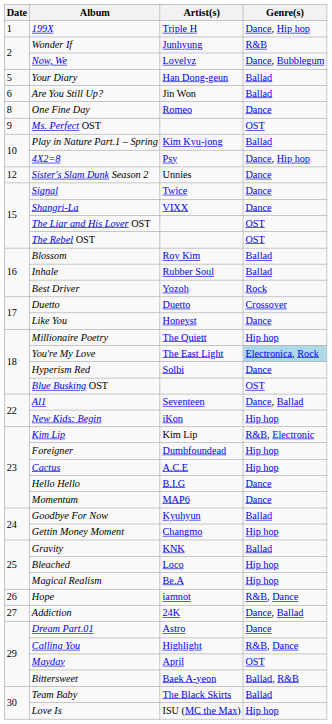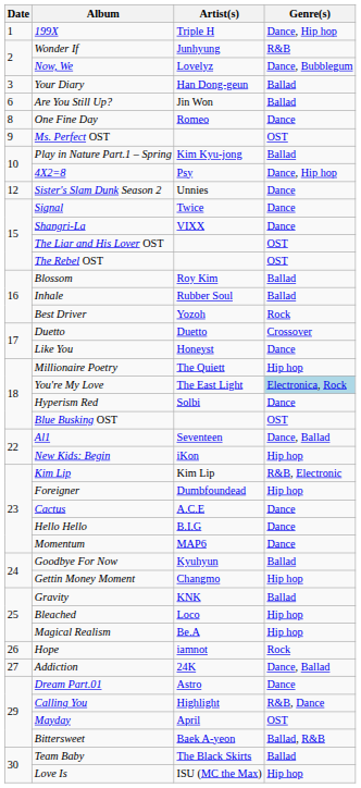 <table class="wikitable">
 <tr>
 <th>Date</th>
 <th>Album</th>
 <th>Artist(s)</th>
 <th>Genre(s)</th>
 </tr>
 <tr>
 <td>1</td>
 <td><em><a href='#'>199X</a></em></td>
 <td><a href='#'>Triple H</a></td>
 <td><a href='#'>Dance</a>, <a href='#'>Hip hop</a></td>
 </tr>
 <tr>
 <td rowspan="2">2</td>
 <td><em>Wonder If</em></td>
 <td><a href='#'>Junhyung</a></td>
 <td><a href='#'>R&B</a></td>
 </tr>
 <tr>
 <td><em><a href='#'>Now, We</a></em></td>
 <td><a href='#'>Lovelyz</a></td>
 <td><a href='#'>Dance</a>, <a href='#'>Bubblegum</a></td>
 </tr>
 <tr>
-<td>5</td>
+<td>3</td>
 <td><em>Your Diary</em></td>
 <td><a href='#'>Han Dong-geun</a></td>
 <td><a href='#'>Ballad</a></td>
 </tr>
 <tr>
 <td>6</td>
 <td><em>Are You Still Up?</em></td>
 <td>Jin Won</td>
 <td><a href='#'>Ballad</a></td>
 </tr>
 <tr>
 <td>8</td>
 <td><em>One Fine Day</em></td>
 <td><a href='#'>Romeo</a></td>
 <td><a href='#'>Dance</a></td>
 </tr>
 <tr>
 <td>9</td>
 <td><em><a href='#'>Ms. Perfect</a></em> OST</td>
 <td></td>
 <td><a href='#'>OST</a></td>
 </tr>
 <tr>
 <td rowspan="2">10</td>
 <td><em>Play in Nature Part.1 – Spring</em></td>
 <td><a href='#'>Kim Kyu-jong</a></td>
 <td><a href='#'>Ballad</a></td>
 </tr>
 <tr>
 <td><em><a href='#'>4X2=8</a></em></td>
 <td><a href='#'>Psy</a></td>
 <td><a href='#'>Dance</a>, <a href='#'>Hip hop</a></td>
 </tr>
 <tr>
 <td>12</td>
 <td><em><a href='#'>Sister's Slam Dunk</a> Season 2</em></td>
 <td>Unnies</td>
 <td><a href='#'>Dance</a></td>
 </tr>
 <tr>
 <td rowspan="4">15</td>
 <td><em><a href='#'>Signal</a></em></td>
 <td><a href='#'>Twice</a></td>
 <td><a href='#'>Dance</a></td>
 </tr>
 <tr>
 <td><em><a href='#'>Shangri-La</a></em></td>
 <td><a href='#'>VIXX</a></td>
 <td><a href='#'>Dance</a></td>
 </tr>
 <tr>
 <td><em><a href='#'>The Liar and His Lover</a></em> OST</td>
 <td></td>
 <td><a href='#'>OST</a></td>
 </tr>
 <tr>
 <td><em><a href='#'>The Rebel</a></em> OST</td>
 <td></td>
 <td><a href='#'>OST</a></td>
 </tr>
 <tr>
 <td rowspan="3">16</td>
 <td><em>Blossom</em></td>
 <td><a href='#'>Roy Kim</a></td>
 <td><a href='#'>Ballad</a></td>
 </tr>
 <tr>
 <td><em>Inhale</em></td>
 <td><a href='#'>Rubber Soul</a></td>
 <td><a href='#'>Ballad</a></td>
 </tr>
 <tr>
 <td><em>Best Driver</em></td>
 <td><a href='#'>Yozoh</a></td>
 <td><a href='#'>Rock</a></td>
 </tr>
 <tr>
 <td rowspan="2">17</td>
 <td><em>Duetto</em></td>
 <td><a href='#'>Duetto</a></td>
 <td><a href='#'>Crossover</a></td>
 </tr>
 <tr>
 <td><em>Like You</em></td>
 <td><a href='#'>Honeyst</a></td>
 <td><a href='#'>Dance</a></td>
 </tr>
 <tr>
 <td rowspan="4">18</td>
 <td><em>Millionaire Poetry</em></td>
 <td><a href='#'>The Quiett</a></td>
 <td><a href='#'>Hip hop</a></td>
 </tr>
 <tr>
 <td><em>You're My Love</em></td>
 <td><a href='#'>The East Light</a></td>
 <td style="background: lightblue;"><a href='#'>Electronica</a>, <a href='#'>Rock</a></td>
 </tr>
 <tr>
 <td><em>Hyperism Red</em></td>
 <td><a href='#'>Solbi</a></td>
 <td><a href='#'>Dance</a></td>
 </tr>
 <tr>
 <td><em><a href='#'>Blue Busking</a></em> OST</td>
 <td></td>
 <td><a href='#'>OST</a></td>
 </tr>
 <tr>
 <td rowspan="2">22</td>
 <td><em><a href='#'>Al1</a></em></td>
 <td><a href='#'>Seventeen</a></td>
 <td><a href='#'>Dance</a>, <a href='#'>Ballad</a></td>
 </tr>
 <tr>
 <td><em><a href='#'>New Kids: Begin</a></em></td>
 <td><a href='#'>iKon</a></td>
 <td><a href='#'>Hip hop</a></td>
 </tr>
 <tr>
 <td rowspan="5">23</td>
 <td><em><a href='#'>Kim Lip</a></em></td>
 <td>Kim Lip</td>
 <td><a href='#'>R&B</a>, <a href='#'>Electronic</a></td>
 </tr>
 <tr>
 <td><em>Foreigner</em></td>
 <td><a href='#'>Dumbfoundead</a></td>
 <td><a href='#'>Hip hop</a></td>
 </tr>
 <tr>
 <td><em><a href='#'>Cactus</a></em></td>
 <td><a href='#'>A.C.E</a></td>
-<td><a href='#'>Hip hop</a></td>
+<td><a href='#'>Dance</a></td>
 </tr>
 <tr>
 <td><em>Hello Hello</em></td>
 <td><a href='#'>B.I.G</a></td>
 <td><a href='#'>Dance</a></td>
 </tr>
 <tr>
 <td><em>Momentum</em></td>
 <td><a href='#'>MAP6</a></td>
 <td><a href='#'>Dance</a></td>
 </tr>
 <tr>
 <td rowspan="2">24</td>
 <td><em>Goodbye For Now</em></td>
 <td><a href='#'>Kyuhyun</a></td>
 <td><a href='#'>Ballad</a></td>
 </tr>
 <tr>
 <td><em>Gettin Money Moment</em></td>
 <td><a href='#'>Changmo</a></td>
 <td><a href='#'>Hip hop</a></td>
 </tr>
 <tr>
 <td rowspan="3">25</td>
 <td><em>Gravity</em></td>
 <td><a href='#'>KNK</a></td>
 <td><a href='#'>Ballad</a></td>
 </tr>
 <tr>
 <td><em>Bleached</em></td>
 <td><a href='#'>Loco</a></td>
 <td><a href='#'>Hip hop</a></td>
 </tr>
 <tr>
 <td><em>Magical Realism</em></td>
 <td><a href='#'>Be.A</a></td>
 <td><a href='#'>Hip hop</a></td>
 </tr>
 <tr>
 <td>26</td>
 <td><em>Hope</em></td>
 <td><a href='#'>iamnot</a></td>
-<td><a href='#'>R&B</a>, <a href='#'>Dance</a></td>
+<td><a href='#'>Rock</a></td>
 </tr>
 <tr>
 <td>27</td>
 <td><em>Addiction</em></td>
 <td><a href='#'>24K</a></td>
 <td><a href='#'>Dance</a>, <a href='#'>Ballad</a></td>
 </tr>
 <tr>
 <td rowspan="4">29</td>
 <td><em><a href='#'>Dream Part.01</a></em></td>
 <td><a href='#'>Astro</a></td>
 <td><a href='#'>Dance</a></td>
 </tr>
 <tr>
 <td><em><a href='#'>Calling You</a></em></td>
 <td><a href='#'>Highlight</a></td>
 <td><a href='#'>R&B</a>, <a href='#'>Dance</a></td>
 </tr>
 <tr>
 <td><em><a href='#'>Mayday</a></em></td>
 <td><a href='#'>April</a></td>
 <td><a href='#'>OST</a></td>
 </tr>
 <tr>
 <td><em>Bittersweet</em></td>
 <td><a href='#'>Baek A-yeon</a></td>
 <td><a href='#'>Ballad</a>, <a href='#'>R&B</a></td>
 </tr>
 <tr>
 <td rowspan="2">30</td>
 <td><em>Team Baby</em></td>
 <td><a href='#'>The Black Skirts</a></td>
 <td><a href='#'>Ballad</a></td>
 </tr>
 <tr>
 <td><em>Love Is</em></td>
 <td>ISU (<a href='#'>MC the Max</a>)</td>
 <td><a href='#'>Hip hop</a></td>
 </tr>
 </table>
